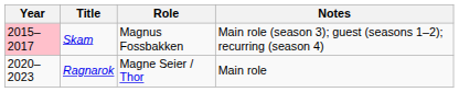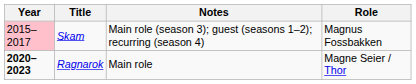 <table class="wikitable sortable">
 <tr>
 <th>Year</th>
 <th>Title</th>
+<th>Notes</th>
 <th>Role</th>
-<th>Notes</th>
 </tr>
 <tr>
 <td style="background: pink;">2015–2017</td>
 <td><a href='#'><em>Skam</em></a></td>
+<td>Main role (season 3); guest (seasons 1–2); recurring (season 4)</td>
 <td>Magnus Fossbakken</td>
-<td>Main role (season 3); guest (seasons 1–2); recurring (season 4)</td>
 </tr>
 <tr>
-<td>2020–2023</td>
+<td><strong>2020–2023</strong></td>
 <td><a href='#'><em>Ragnarok</em></a></td>
+<td>Main role</td>
 <td>Magne Seier / <a href='#'>Thor</a></td>
-<td>Main role</td>
 </tr>
 </table>
